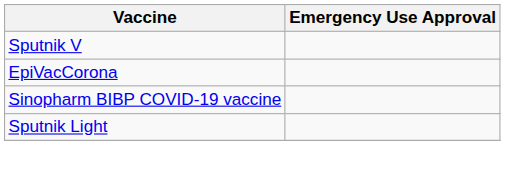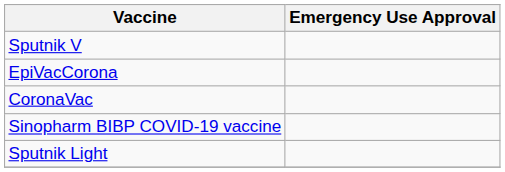 <table class="wikitable">
 <tr>
 <th scope="col">Vaccine</th>
 <th scope="col">Emergency Use Approval</th>
 </tr>
 <tr>
 <td scope="row"><a href='#'>Sputnik V</a></td>
 <td></td>
 </tr>
 <tr>
 <td scope="row"><a href='#'>EpiVacCorona</a></td>
 <td></td>
 </tr>
 <tr>
+<td scope="row"><a href='#'>CoronaVac</a></td>
+<td></td>
+</tr>
+<tr>
 <td scope="row"><a href='#'>Sinopharm BIBP COVID-19 vaccine</a></td>
 <td></td>
 </tr>
 <tr>
 <td scope="row"><a href='#'>Sputnik Light</a></td>
 <td></td>
 </tr>
 <tr>
 </tr>
 </table>
